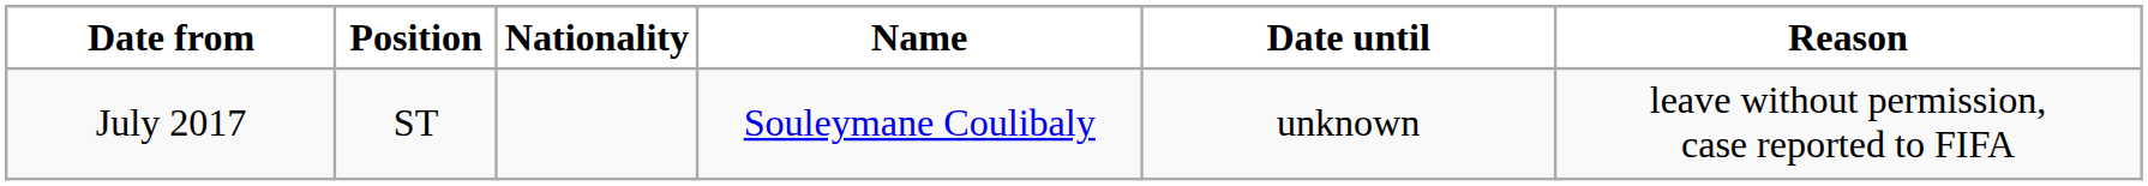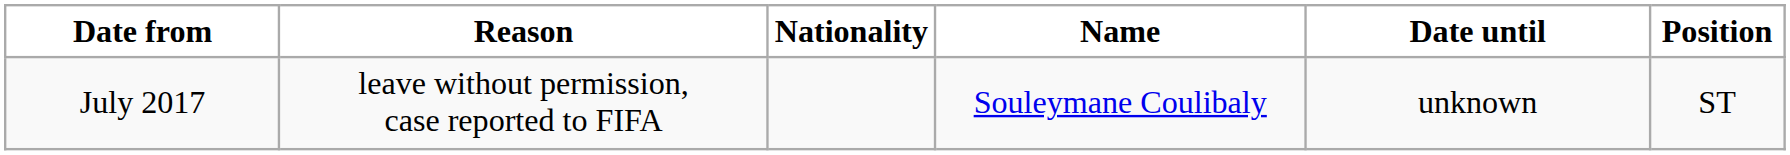 <table class="wikitable"  style="text-align:center; font-size:85%; ">
 <tr>
 <th style="background:#FFFFFF; color:#000000; width:110px;">Date from</th>
-<th style="background:#FFFFFF; color:#000000; width:50px;">Position</th>
+<th style="background:#FFFFFF; color:#000000; width:200px;">Reason</th>
 <th style="background:#FFFFFF; color:#000000; width:50px;">Nationality</th>
 <th style="background:#FFFFFF; color:#000000; width:150px;">Name</th>
 <th style="background:#FFFFFF; color:#000000; width:140px;">Date until</th>
-<th style="background:#FFFFFF; color:#000000; width:200px;">Reason</th>
+<th style="background:#FFFFFF; color:#000000; width:50px;">Position</th>
 </tr>
 <tr>
 <td>July 2017</td>
-<td>ST</td>
+<td>leave without permission,<br>case reported to FIFA</td>
 <td></td>
 <td><a href='#'>Souleymane Coulibaly</a></td>
 <td>unknown</td>
-<td>leave without permission,<br>case reported to FIFA</td>
+<td>ST</td>
 </tr>
 </table>
